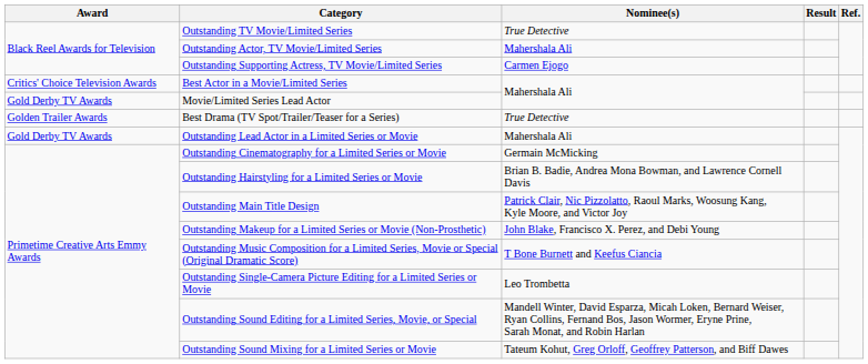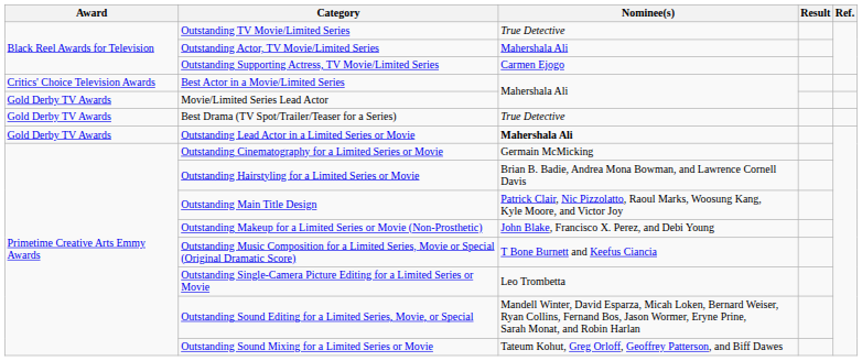 <table class="wikitable">
 <tr>
 <th>Award</th>
 <th>Category</th>
 <th>Nominee(s)</th>
 <th>Result</th>
 <th>Ref.</th>
 </tr>
 <tr>
 <td rowspan="3"><a href='#'>Black Reel Awards for Television</a></td>
 <td><a href='#'>Outstanding TV Movie/Limited Series</a></td>
 <td><em>True Detective</em></td>
 <td></td>
 <td align="center" rowspan="3"></td>
 </tr>
 <tr>
 <td><a href='#'>Outstanding Actor, TV Movie/Limited Series</a></td>
 <td><a href='#'>Mahershala Ali</a></td>
 <td></td>
 </tr>
 <tr>
 <td><a href='#'>Outstanding Supporting Actress, TV Movie/Limited Series</a></td>
 <td><a href='#'>Carmen Ejogo</a></td>
 <td></td>
 </tr>
 <tr>
 <td><a href='#'>Critics' Choice Television Awards</a></td>
 <td><a href='#'>Best Actor in a Movie/Limited Series</a></td>
 <td rowspan="2">Mahershala Ali</td>
 <td></td>
 <td align="center"></td>
 </tr>
 <tr>
 <td><a href='#'>Gold Derby TV Awards</a></td>
 <td>Movie/Limited Series Lead Actor</td>
 <td></td>
 <td align="center"></td>
 </tr>
 <tr>
-<td><a href='#'>Golden Trailer Awards</a></td>
+<td><a href='#'>Gold Derby TV Awards</a></td>
 <td>Best Drama (TV Spot/Trailer/Teaser for a Series)</td>
 <td><em>True Detective</em></td>
 <td></td>
 <td align="center"></td>
 </tr>
 <tr>
 <td><a href='#'>Gold Derby TV Awards</a></td>
 <td><a href='#'>Outstanding Lead Actor in a Limited Series or Movie</a></td>
-<td>Mahershala Ali</td>
+<td><strong>Mahershala Ali</strong></td>
 <td></td>
 <td align="center" rowspan="9"></td>
 </tr>
 <tr>
 <td rowspan="8"><a href='#'>Primetime Creative Arts Emmy Awards</a></td>
 <td><a href='#'>Outstanding Cinematography for a Limited Series or Movie</a></td>
 <td>Germain McMicking </td>
 <td></td>
 </tr>
 <tr>
 <td><a href='#'>Outstanding Hairstyling for a Limited Series or Movie</a></td>
 <td>Brian B. Badie, Andrea Mona Bowman, and Lawrence Cornell Davis</td>
 <td></td>
 </tr>
 <tr>
 <td><a href='#'>Outstanding Main Title Design</a></td>
 <td><a href='#'>Patrick Clair</a>, <a href='#'>Nic Pizzolatto</a>, Raoul Marks, Woosung Kang, <br> Kyle Moore, and Victor Joy</td>
 <td></td>
 </tr>
 <tr>
 <td><a href='#'>Outstanding Makeup for a Limited Series or Movie (Non-Prosthetic)</a></td>
 <td><a href='#'>John Blake</a>, Francisco X. Perez, and Debi Young</td>
 <td></td>
 </tr>
 <tr>
 <td><a href='#'>Outstanding Music Composition for a Limited Series, Movie or Special <br> (Original Dramatic Score)</a></td>
 <td><a href='#'>T Bone Burnett</a> and <a href='#'>Keefus Ciancia</a> </td>
 <td></td>
 </tr>
 <tr>
 <td><a href='#'>Outstanding Single-Camera Picture Editing for a Limited Series or Movie</a></td>
 <td>Leo Trombetta </td>
 <td></td>
 </tr>
 <tr>
 <td><a href='#'>Outstanding Sound Editing for a Limited Series, Movie, or Special</a></td>
 <td>Mandell Winter, David Esparza, Micah Loken, Bernard Weiser, <br> Ryan Collins, Fernand Bos, Jason Wormer, Eryne Prine, <br> Sarah Monat, and Robin Harlan </td>
 <td></td>
 </tr>
 <tr>
 <td><a href='#'>Outstanding Sound Mixing for a Limited Series or Movie</a></td>
 <td>Tateum Kohut, <a href='#'>Greg Orloff</a>, <a href='#'>Geoffrey Patterson</a>, and Biff Dawes <br> </td>
 <td></td>
 </tr>
 </table>
